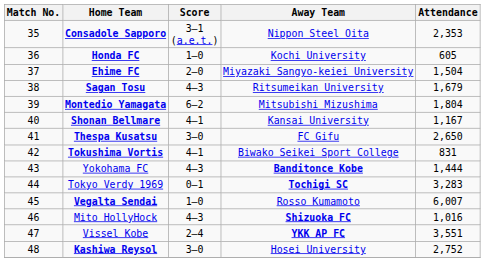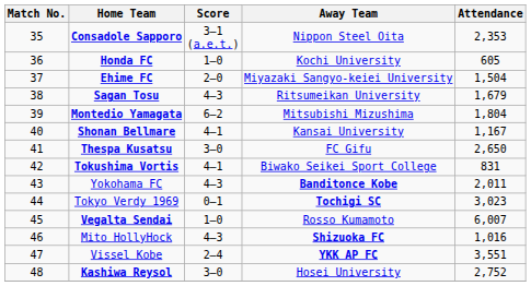 <table class="wikitable" style="text-align: center">
 <tr>
 <th>Match No.</th>
 <th>Home Team</th>
 <th>Score</th>
 <th>Away Team</th>
 <th>Attendance</th>
 </tr>
 <tr>
 <td>35</td>
 <td><strong><a href='#'>Consadole Sapporo</a></strong></td>
 <td>3–1<br>(<a href='#'>a.e.t.</a>)</td>
 <td><a href='#'>Nippon Steel Oita</a></td>
 <td>2,353</td>
 </tr>
 <tr>
 <td>36</td>
 <td><strong><a href='#'>Honda FC</a></strong></td>
 <td>1–0</td>
 <td><a href='#'>Kochi University</a></td>
 <td>605</td>
 </tr>
 <tr>
 <td>37</td>
 <td><strong><a href='#'>Ehime FC</a></strong></td>
 <td>2–0</td>
 <td><a href='#'>Miyazaki Sangyo-keiei University</a></td>
 <td>1,504</td>
 </tr>
 <tr>
 <td>38</td>
 <td><strong><a href='#'>Sagan Tosu</a></strong></td>
 <td>4–3</td>
 <td><a href='#'>Ritsumeikan University</a></td>
 <td>1,679</td>
 </tr>
 <tr>
 <td>39</td>
 <td><strong><a href='#'>Montedio Yamagata</a></strong></td>
 <td>6–2</td>
 <td><a href='#'>Mitsubishi Mizushima</a></td>
 <td>1,804</td>
 </tr>
 <tr>
 <td>40</td>
 <td><strong><a href='#'>Shonan Bellmare</a></strong></td>
 <td>4–1</td>
 <td><a href='#'>Kansai University</a></td>
 <td>1,167</td>
 </tr>
 <tr>
 <td>41</td>
 <td><strong><a href='#'>Thespa Kusatsu</a></strong></td>
 <td>3–0</td>
 <td><a href='#'>FC Gifu</a></td>
 <td>2,650</td>
 </tr>
 <tr>
 <td>42</td>
 <td><strong><a href='#'>Tokushima Vortis</a></strong></td>
 <td>4–1</td>
 <td><a href='#'>Biwako Seikei Sport College</a></td>
 <td>831</td>
 </tr>
 <tr>
 <td>43</td>
 <td><a href='#'>Yokohama FC</a></td>
 <td>4–3</td>
 <td><strong><a href='#'>Banditonce Kobe</a></strong></td>
-<td>1,444</td>
+<td>2,011</td>
 </tr>
 <tr>
 <td>44</td>
 <td><a href='#'>Tokyo Verdy 1969</a></td>
 <td>0–1</td>
 <td><strong><a href='#'>Tochigi SC</a></strong></td>
-<td>3,283</td>
+<td>3,023</td>
 </tr>
 <tr>
 <td>45</td>
 <td><strong><a href='#'>Vegalta Sendai</a></strong></td>
 <td>1–0</td>
 <td><a href='#'>Rosso Kumamoto</a></td>
 <td>6,007</td>
 </tr>
 <tr>
 <td>46</td>
 <td><a href='#'>Mito HollyHock</a></td>
 <td>4–3</td>
 <td><strong><a href='#'>Shizuoka FC</a></strong></td>
 <td>1,016</td>
 </tr>
 <tr>
 <td>47</td>
 <td><a href='#'>Vissel Kobe</a></td>
 <td>2–4</td>
 <td><strong><a href='#'>YKK AP FC</a></strong></td>
 <td>3,551</td>
 </tr>
 <tr>
 <td>48</td>
 <td><strong><a href='#'>Kashiwa Reysol</a></strong></td>
 <td>3–0</td>
 <td><a href='#'>Hosei University</a></td>
 <td>2,752</td>
 </tr>
 <tr>
 </tr>
 </table>
